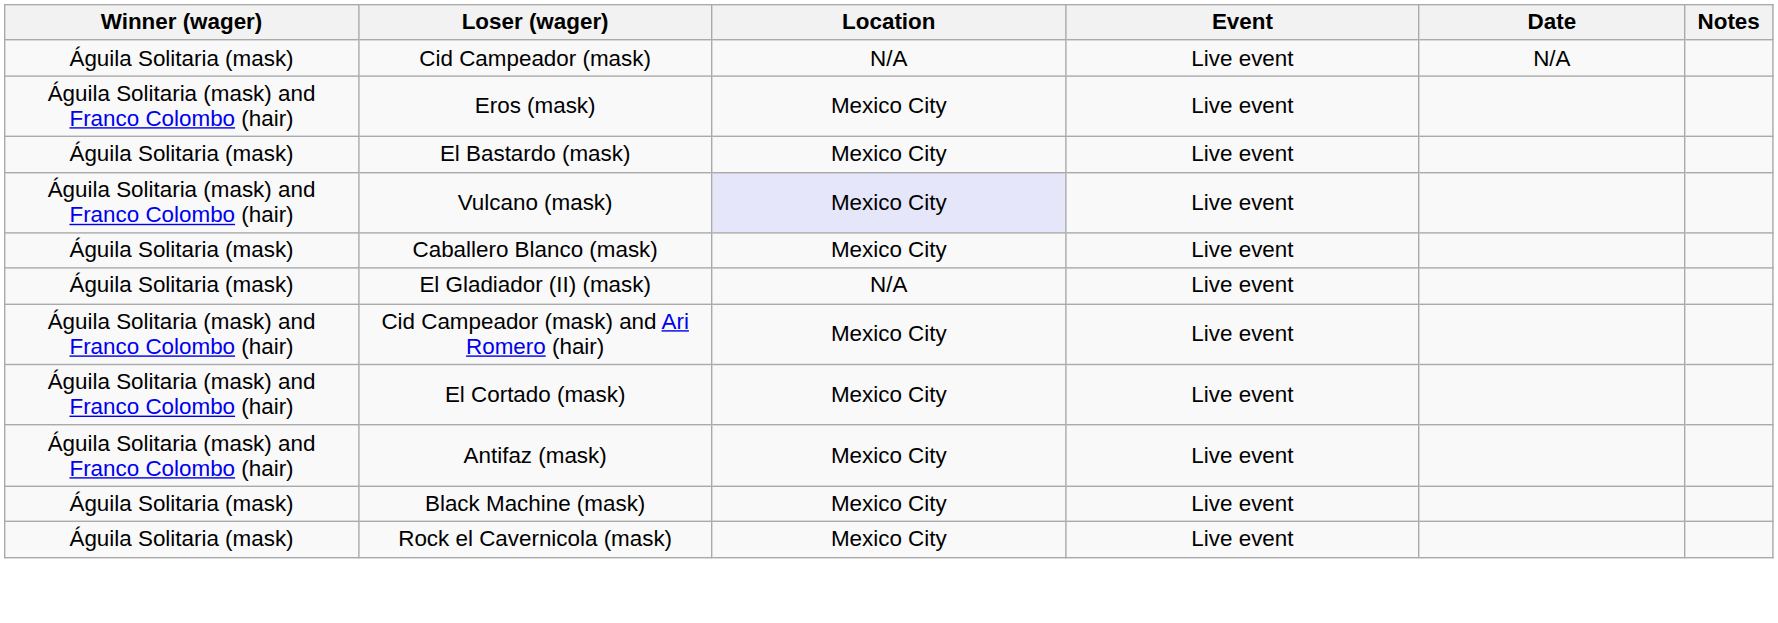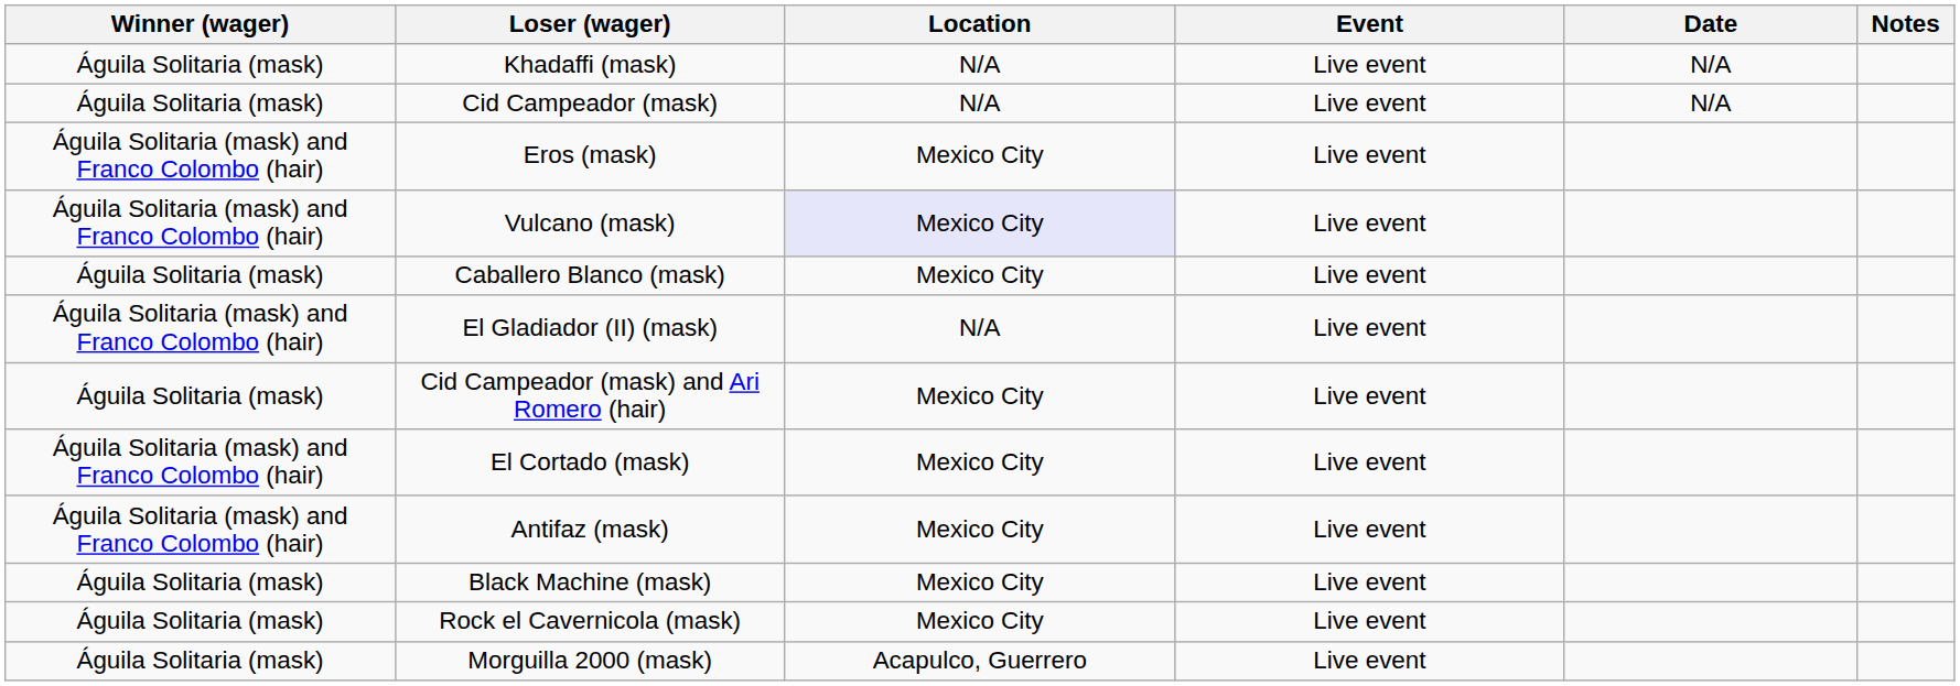 <table class="wikitable sortable" width=100%  style="text-align: center">
 <tr>
 <th width=20% scope="col">Winner (wager)</th>
 <th width=20% scope="col">Loser (wager)</th>
 <th width=20% scope="col">Location</th>
 <th width=20% scope="col">Event</th>
 <th width=15% scope="col">Date</th>
 <th class="unsortable" width=5% scope="col">Notes</th>
+</tr>
+<tr>
+<td>Águila Solitaria (mask)</td>
+<td>Khadaffi (mask)</td>
+<td>N/A</td>
+<td>Live event</td>
+<td>N/A</td>
+<td></td>
 </tr>
 <tr>
 <td>Águila Solitaria (mask)</td>
 <td>Cid Campeador (mask)</td>
 <td>N/A</td>
 <td>Live event</td>
 <td>N/A</td>
 <td></td>
 </tr>
 <tr>
 <td>Águila Solitaria (mask) and <a href='#'>Franco Colombo</a> (hair)</td>
 <td>Eros (mask)</td>
-<td>Mexico City</td>
-<td>Live event</td>
-<td></td>
-<td></td>
-</tr>
-<tr>
-<td>Águila Solitaria (mask)</td>
-<td>El Bastardo (mask)</td>
 <td>Mexico City</td>
 <td>Live event</td>
 <td></td>
 <td></td>
 </tr>
 <tr>
 <td>Águila Solitaria (mask) and <a href='#'>Franco Colombo</a> (hair)</td>
 <td>Vulcano (mask)</td>
 <td style="background: lavender;">Mexico City</td>
 <td>Live event</td>
 <td></td>
 <td></td>
 </tr>
 <tr>
 <td>Águila Solitaria (mask)</td>
 <td>Caballero Blanco (mask)</td>
 <td>Mexico City</td>
 <td>Live event</td>
 <td></td>
 <td></td>
 </tr>
 <tr>
-<td>Águila Solitaria (mask)</td>
+<td>Águila Solitaria (mask) and <a href='#'>Franco Colombo</a> (hair)</td>
 <td>El Gladiador (II) (mask)</td>
 <td>N/A</td>
 <td>Live event</td>
 <td></td>
 <td></td>
 </tr>
 <tr>
-<td>Águila Solitaria (mask) and <a href='#'>Franco Colombo</a> (hair)</td>
+<td>Águila Solitaria (mask)</td>
 <td>Cid Campeador (mask) and <a href='#'>Ari Romero</a> (hair)</td>
 <td>Mexico City</td>
 <td>Live event</td>
 <td></td>
 <td></td>
 </tr>
 <tr>
 <td>Águila Solitaria (mask) and <a href='#'>Franco Colombo</a> (hair)</td>
 <td>El Cortado (mask)</td>
 <td>Mexico City</td>
 <td>Live event</td>
 <td></td>
 <td></td>
 </tr>
 <tr>
 <td>Águila Solitaria (mask) and <a href='#'>Franco Colombo</a> (hair)</td>
 <td>Antifaz (mask)</td>
 <td>Mexico City</td>
 <td>Live event</td>
 <td></td>
 <td></td>
 </tr>
 <tr>
 <td>Águila Solitaria (mask)</td>
 <td>Black Machine (mask)</td>
 <td>Mexico City</td>
 <td>Live event</td>
 <td></td>
 <td></td>
 </tr>
 <tr>
 <td>Águila Solitaria (mask)</td>
 <td>Rock el Cavernicola (mask)</td>
 <td>Mexico City</td>
 <td>Live event</td>
 <td></td>
 <td></td>
 </tr>
+<tr>
+<td>Águila Solitaria (mask)</td>
+<td>Morguilla 2000 (mask)</td>
+<td>Acapulco, Guerrero</td>
+<td>Live event</td>
+<td></td>
+<td></td>
+</tr>
 </table>
